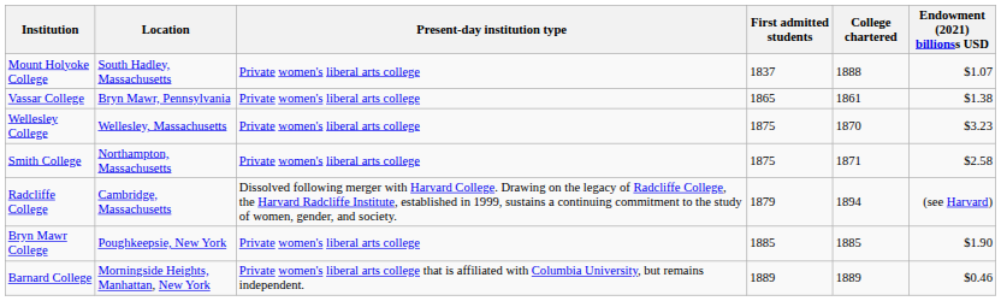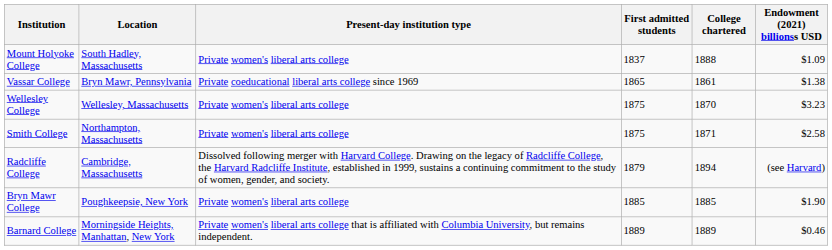 <table class="wikitable">
 <tr>
 <th>Institution</th>
 <th>Location</th>
 <th>Present-day institution type</th>
 <th>First admitted students</th>
 <th>College chartered</th>
 <th>Endowment (2021)<br><a href='#'>billions</a>s USD</th>
 </tr>
 <tr>
 <td><a href='#'>Mount Holyoke College</a></td>
 <td><a href='#'>South Hadley, Massachusetts</a></td>
 <td><a href='#'>Private</a> <a href='#'>women's</a> <a href='#'>liberal arts college</a></td>
 <td>1837</td>
 <td>1888</td>
-<td style="text-align:right;">$1.07</td>
+<td style="text-align:right;">$1.09</td>
 </tr>
 <tr>
 <td><a href='#'>Vassar College</a></td>
 <td><a href='#'>Bryn Mawr, Pennsylvania</a></td>
-<td><a href='#'>Private</a> <a href='#'>women's</a> <a href='#'>liberal arts college</a></td>
+<td><a href='#'>Private</a> <a href='#'>coeducational</a> <a href='#'>liberal arts college</a> since 1969</td>
 <td>1865</td>
 <td>1861</td>
 <td style="text-align:right;">$1.38</td>
 </tr>
 <tr>
 <td><a href='#'>Wellesley College</a></td>
 <td><a href='#'>Wellesley, Massachusetts</a></td>
 <td><a href='#'>Private</a>  <a href='#'>women's</a> <a href='#'>liberal arts college</a></td>
 <td>1875</td>
 <td>1870</td>
 <td style="text-align:right;">$3.23</td>
 </tr>
 <tr>
 <td><a href='#'>Smith College</a></td>
 <td><a href='#'>Northampton, Massachusetts</a></td>
 <td><a href='#'>Private</a> <a href='#'>women's</a> <a href='#'>liberal arts college</a></td>
 <td>1875</td>
 <td>1871</td>
 <td style="text-align:right;">$2.58</td>
 </tr>
 <tr>
 <td><a href='#'>Radcliffe College</a></td>
 <td><a href='#'>Cambridge, Massachusetts</a></td>
 <td>Dissolved following merger with <a href='#'>Harvard College</a>. Drawing on the legacy of <a href='#'>Radcliffe College</a>, the <a href='#'>Harvard Radcliffe Institute</a>, established in 1999, sustains a continuing commitment to the study of women, gender, and society.</td>
 <td>1879</td>
 <td>1894</td>
 <td style="text-align:right;">(see <a href='#'>Harvard</a>)</td>
 </tr>
 <tr>
 <td><a href='#'>Bryn Mawr College</a></td>
 <td><a href='#'>Poughkeepsie, New York</a></td>
 <td><a href='#'>Private</a> <a href='#'>women's</a> <a href='#'>liberal arts college</a></td>
 <td>1885</td>
 <td>1885</td>
 <td style="text-align:right;">$1.90</td>
 </tr>
 <tr>
 <td><a href='#'>Barnard College</a></td>
 <td><a href='#'>Morningside Heights, Manhattan</a>, <a href='#'>New York</a></td>
 <td><a href='#'>Private</a> <a href='#'>women's</a> <a href='#'>liberal arts college</a> that is affiliated with <a href='#'>Columbia University</a>, but remains independent.</td>
 <td>1889</td>
 <td>1889</td>
 <td style="text-align:right;">$0.46</td>
 </tr>
 </table>
